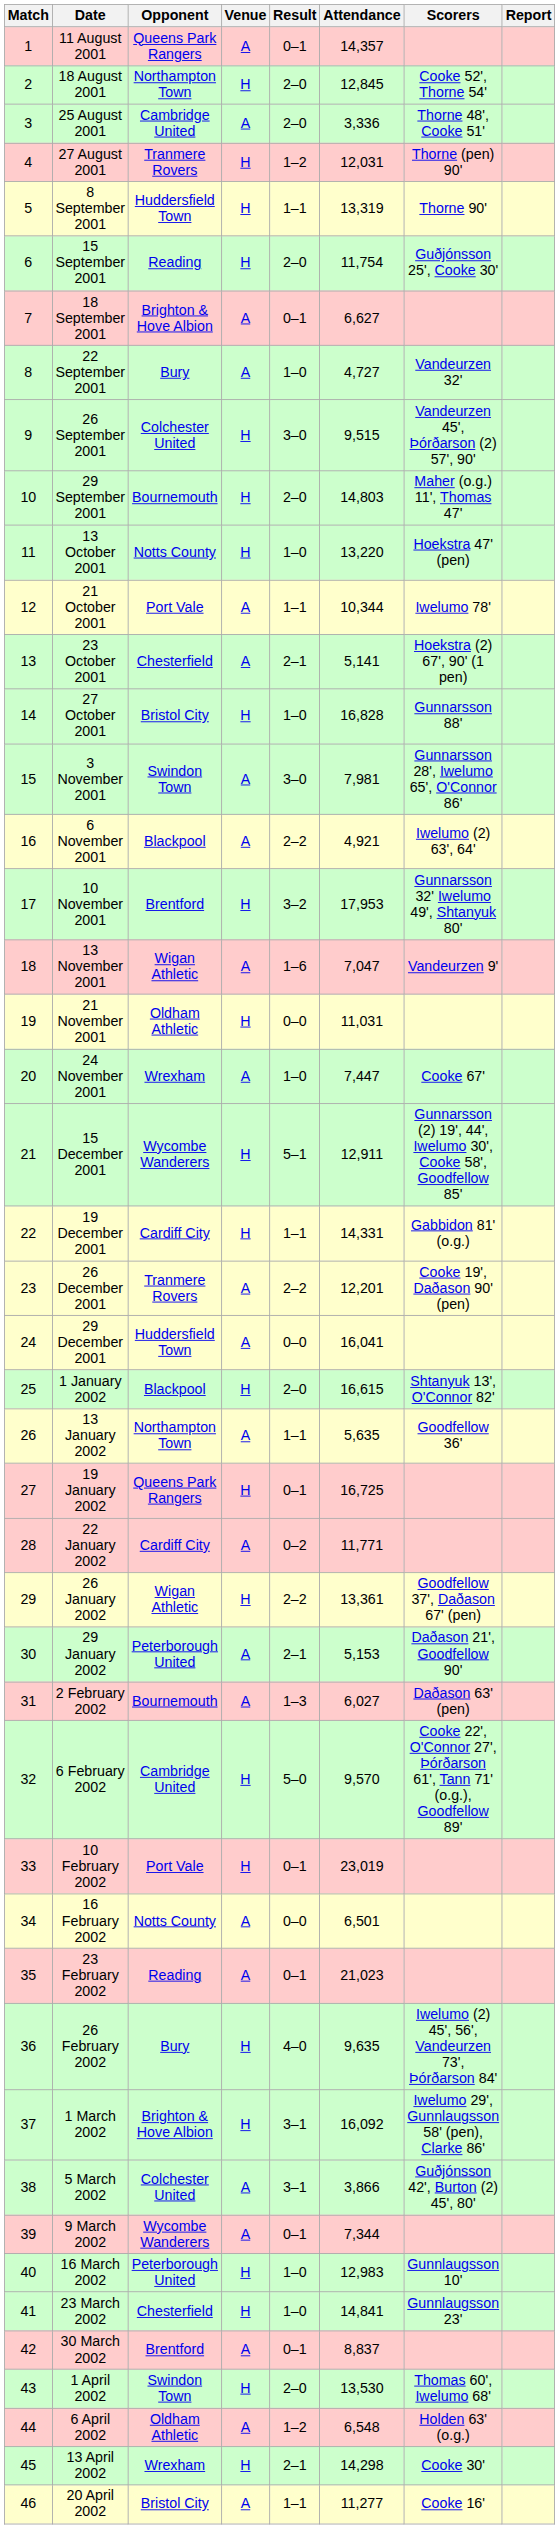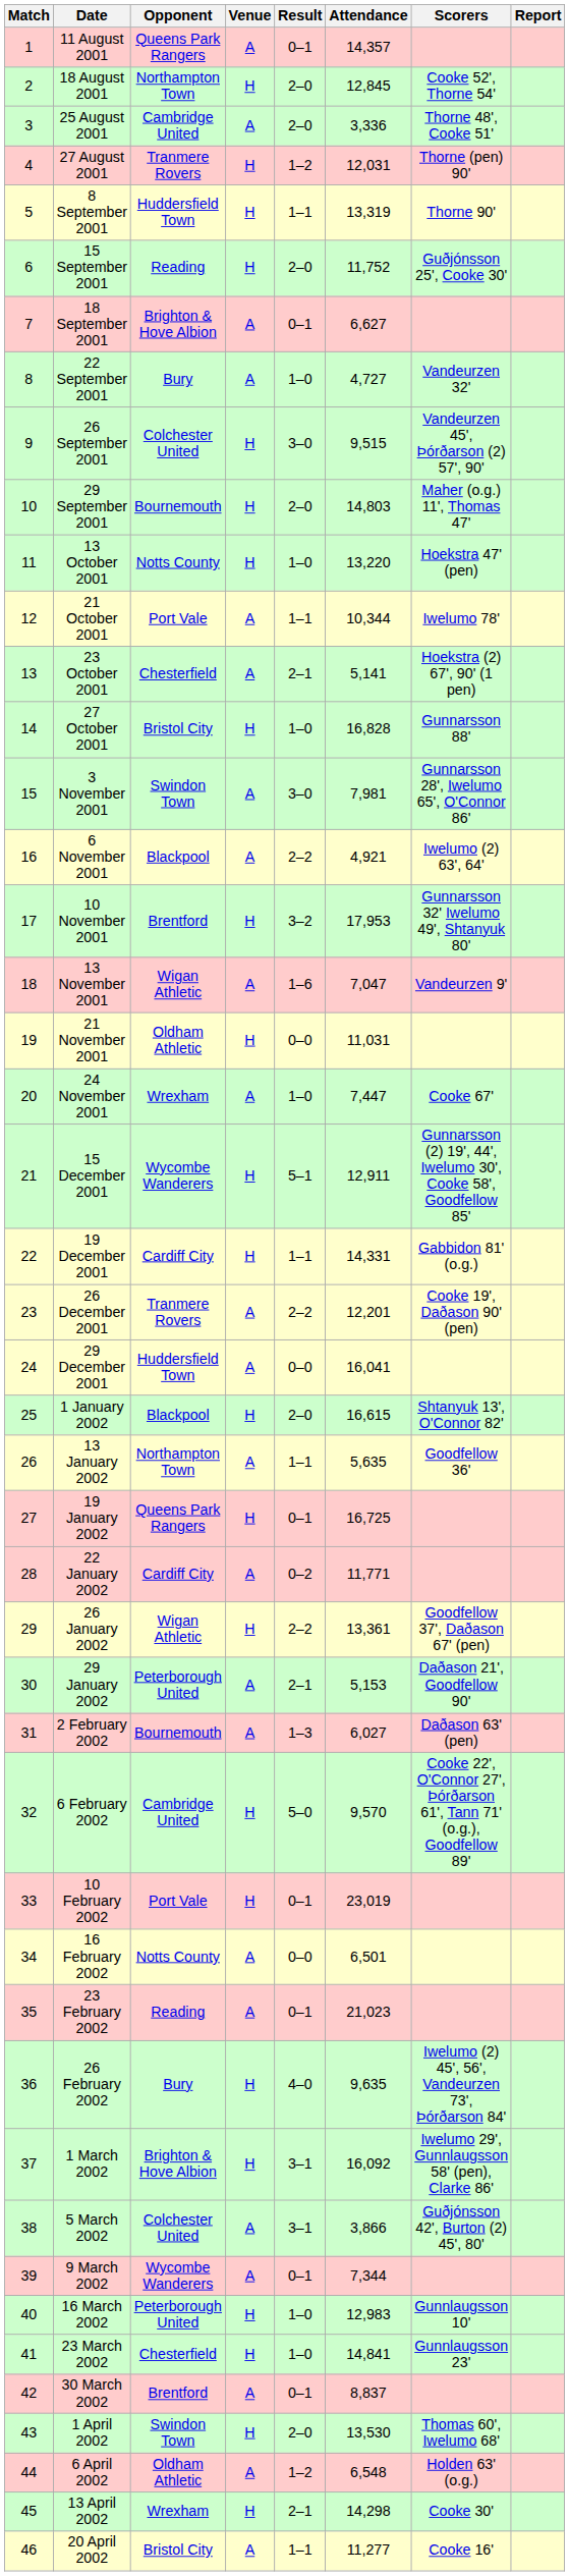 <table class="wikitable" style="text-align:center;">
 <tr>
 <th>Match</th>
 <th>Date</th>
 <th>Opponent</th>
 <th>Venue</th>
 <th>Result</th>
 <th>Attendance</th>
 <th>Scorers</th>
 <th>Report</th>
 </tr>
 <tr style="background:#FFCCCC;">
 <td>1</td>
 <td>11 August 2001</td>
 <td><a href='#'>Queens Park Rangers</a></td>
 <td><a href='#'>A</a></td>
 <td>0–1</td>
 <td>14,357</td>
 <td></td>
 <td></td>
 </tr>
 <tr style="background:#CCFFCC;">
 <td>2</td>
 <td>18 August 2001</td>
 <td><a href='#'>Northampton Town</a></td>
 <td><a href='#'>H</a></td>
 <td>2–0</td>
 <td>12,845</td>
 <td><a href='#'>Cooke</a> 52', <a href='#'>Thorne</a> 54'</td>
 <td></td>
 </tr>
 <tr style="background:#CCFFCC;">
 <td>3</td>
 <td>25 August 2001</td>
 <td><a href='#'>Cambridge United</a></td>
 <td><a href='#'>A</a></td>
 <td>2–0</td>
 <td>3,336</td>
 <td><a href='#'>Thorne</a> 48', <a href='#'>Cooke</a> 51'</td>
 <td></td>
 </tr>
 <tr style="background:#FFCCCC;">
 <td>4</td>
 <td>27 August 2001</td>
 <td><a href='#'>Tranmere Rovers</a></td>
 <td><a href='#'>H</a></td>
 <td>1–2</td>
 <td>12,031</td>
 <td><a href='#'>Thorne</a> (pen) 90'</td>
 <td></td>
 </tr>
 <tr style="background:#FFFFCC;">
 <td>5</td>
 <td>8 September 2001</td>
 <td><a href='#'>Huddersfield Town</a></td>
 <td><a href='#'>H</a></td>
 <td>1–1</td>
 <td>13,319</td>
 <td><a href='#'>Thorne</a> 90'</td>
 <td></td>
 </tr>
 <tr style="background:#CCFFCC;">
 <td>6</td>
 <td>15 September 2001</td>
 <td><a href='#'>Reading</a></td>
 <td><a href='#'>H</a></td>
 <td>2–0</td>
-<td>11,754</td>
+<td>11,752</td>
 <td><a href='#'>Guðjónsson</a> 25', <a href='#'>Cooke</a> 30'</td>
 <td></td>
 </tr>
 <tr style="background:#FFCCCC;">
 <td>7</td>
 <td>18 September 2001</td>
 <td><a href='#'>Brighton & Hove Albion</a></td>
 <td><a href='#'>A</a></td>
 <td>0–1</td>
 <td>6,627</td>
 <td></td>
 <td></td>
 </tr>
 <tr style="background:#CCFFCC;">
 <td>8</td>
 <td>22 September 2001</td>
 <td><a href='#'>Bury</a></td>
 <td><a href='#'>A</a></td>
 <td>1–0</td>
 <td>4,727</td>
 <td><a href='#'>Vandeurzen</a> 32'</td>
 <td></td>
 </tr>
 <tr style="background:#CCFFCC;">
 <td>9</td>
 <td>26 September 2001</td>
 <td><a href='#'>Colchester United</a></td>
 <td><a href='#'>H</a></td>
 <td>3–0</td>
 <td>9,515</td>
 <td><a href='#'>Vandeurzen</a> 45', <a href='#'>Þórðarson</a> (2) 57', 90'</td>
 <td></td>
 </tr>
 <tr style="background:#CCFFCC;">
 <td>10</td>
 <td>29 September 2001</td>
 <td><a href='#'>Bournemouth</a></td>
 <td><a href='#'>H</a></td>
 <td>2–0</td>
 <td>14,803</td>
 <td><a href='#'>Maher</a> (o.g.) 11', <a href='#'>Thomas</a> 47'</td>
 <td></td>
 </tr>
 <tr style="background:#CCFFCC;">
 <td>11</td>
 <td>13 October 2001</td>
 <td><a href='#'>Notts County</a></td>
 <td><a href='#'>H</a></td>
 <td>1–0</td>
 <td>13,220</td>
 <td><a href='#'>Hoekstra</a> 47' (pen)</td>
 <td></td>
 </tr>
 <tr style="background:#FFFFCC;">
 <td>12</td>
 <td>21 October 2001</td>
 <td><a href='#'>Port Vale</a></td>
 <td><a href='#'>A</a></td>
 <td>1–1</td>
 <td>10,344</td>
 <td><a href='#'>Iwelumo</a> 78'</td>
 <td></td>
 </tr>
 <tr style="background:#CCFFCC;">
 <td>13</td>
 <td>23 October 2001</td>
 <td><a href='#'>Chesterfield</a></td>
 <td><a href='#'>A</a></td>
 <td>2–1</td>
 <td>5,141</td>
 <td><a href='#'>Hoekstra</a> (2) 67', 90' (1 pen)</td>
 <td></td>
 </tr>
 <tr style="background:#CCFFCC;">
 <td>14</td>
 <td>27 October 2001</td>
 <td><a href='#'>Bristol City</a></td>
 <td><a href='#'>H</a></td>
 <td>1–0</td>
 <td>16,828</td>
 <td><a href='#'>Gunnarsson</a> 88'</td>
 <td></td>
 </tr>
 <tr style="background:#CCFFCC;">
 <td>15</td>
 <td>3 November 2001</td>
 <td><a href='#'>Swindon Town</a></td>
 <td><a href='#'>A</a></td>
 <td>3–0</td>
 <td>7,981</td>
 <td><a href='#'>Gunnarsson</a> 28', <a href='#'>Iwelumo</a> 65', <a href='#'>O'Connor</a> 86'</td>
 <td></td>
 </tr>
 <tr style="background:#FFFFCC;">
 <td>16</td>
 <td>6 November 2001</td>
 <td><a href='#'>Blackpool</a></td>
 <td><a href='#'>A</a></td>
 <td>2–2</td>
 <td>4,921</td>
 <td><a href='#'>Iwelumo</a> (2) 63', 64'</td>
 <td></td>
 </tr>
 <tr style="background:#CCFFCC;">
 <td>17</td>
 <td>10 November 2001</td>
 <td><a href='#'>Brentford</a></td>
 <td><a href='#'>H</a></td>
 <td>3–2</td>
 <td>17,953</td>
 <td><a href='#'>Gunnarsson</a> 32' <a href='#'>Iwelumo</a> 49', <a href='#'>Shtanyuk</a> 80'</td>
 <td></td>
 </tr>
 <tr style="background:#FFCCCC;">
 <td>18</td>
 <td>13 November 2001</td>
 <td><a href='#'>Wigan Athletic</a></td>
 <td><a href='#'>A</a></td>
 <td>1–6</td>
 <td>7,047</td>
 <td><a href='#'>Vandeurzen</a> 9'</td>
 <td></td>
 </tr>
 <tr style="background:#FFFFCC;">
 <td>19</td>
 <td>21 November 2001</td>
 <td><a href='#'>Oldham Athletic</a></td>
 <td><a href='#'>H</a></td>
 <td>0–0</td>
 <td>11,031</td>
 <td></td>
 <td></td>
 </tr>
 <tr style="background:#CCFFCC;">
 <td>20</td>
 <td>24 November 2001</td>
 <td><a href='#'>Wrexham</a></td>
 <td><a href='#'>A</a></td>
 <td>1–0</td>
 <td>7,447</td>
 <td><a href='#'>Cooke</a> 67'</td>
 <td></td>
 </tr>
 <tr style="background:#CCFFCC;">
 <td>21</td>
 <td>15 December 2001</td>
 <td><a href='#'>Wycombe Wanderers</a></td>
 <td><a href='#'>H</a></td>
 <td>5–1</td>
 <td>12,911</td>
 <td><a href='#'>Gunnarsson</a> (2) 19', 44', <a href='#'>Iwelumo</a> 30', <a href='#'>Cooke</a> 58', <a href='#'>Goodfellow</a> 85'</td>
 <td></td>
 </tr>
 <tr style="background:#FFFFCC;">
 <td>22</td>
 <td>19 December 2001</td>
 <td><a href='#'>Cardiff City</a></td>
 <td><a href='#'>H</a></td>
 <td>1–1</td>
 <td>14,331</td>
 <td><a href='#'>Gabbidon</a> 81' (o.g.)</td>
 <td></td>
 </tr>
 <tr style="background:#FFFFCC;">
 <td>23</td>
 <td>26 December 2001</td>
 <td><a href='#'>Tranmere Rovers</a></td>
 <td><a href='#'>A</a></td>
 <td>2–2</td>
 <td>12,201</td>
 <td><a href='#'>Cooke</a> 19', <a href='#'>Daðason</a> 90' (pen)</td>
 <td></td>
 </tr>
 <tr style="background:#FFFFCC;">
 <td>24</td>
 <td>29 December 2001</td>
 <td><a href='#'>Huddersfield Town</a></td>
 <td><a href='#'>A</a></td>
 <td>0–0</td>
 <td>16,041</td>
 <td></td>
 <td></td>
 </tr>
 <tr style="background:#CCFFCC;">
 <td>25</td>
 <td>1 January 2002</td>
 <td><a href='#'>Blackpool</a></td>
 <td><a href='#'>H</a></td>
 <td>2–0</td>
 <td>16,615</td>
 <td><a href='#'>Shtanyuk</a> 13', <a href='#'>O'Connor</a> 82'</td>
 <td></td>
 </tr>
 <tr style="background:#FFFFCC;">
 <td>26</td>
 <td>13 January 2002</td>
 <td><a href='#'>Northampton Town</a></td>
 <td><a href='#'>A</a></td>
 <td>1–1</td>
 <td>5,635</td>
 <td><a href='#'>Goodfellow</a> 36'</td>
 <td></td>
 </tr>
 <tr style="background:#FFCCCC;">
 <td>27</td>
 <td>19 January 2002</td>
 <td><a href='#'>Queens Park Rangers</a></td>
 <td><a href='#'>H</a></td>
 <td>0–1</td>
 <td>16,725</td>
 <td></td>
 <td></td>
 </tr>
 <tr style="background:#FFCCCC;">
 <td>28</td>
 <td>22 January 2002</td>
 <td><a href='#'>Cardiff City</a></td>
 <td><a href='#'>A</a></td>
 <td>0–2</td>
 <td>11,771</td>
 <td></td>
 <td></td>
 </tr>
 <tr style="background:#FFFFCC;">
 <td>29</td>
 <td>26 January 2002</td>
 <td><a href='#'>Wigan Athletic</a></td>
 <td><a href='#'>H</a></td>
 <td>2–2</td>
 <td>13,361</td>
 <td><a href='#'>Goodfellow</a> 37', <a href='#'>Daðason</a> 67' (pen)</td>
 <td></td>
 </tr>
 <tr style="background:#CCFFCC;">
 <td>30</td>
 <td>29 January 2002</td>
 <td><a href='#'>Peterborough United</a></td>
 <td><a href='#'>A</a></td>
 <td>2–1</td>
 <td>5,153</td>
 <td><a href='#'>Daðason</a> 21', <a href='#'>Goodfellow</a> 90'</td>
 <td></td>
 </tr>
 <tr style="background:#FFCCCC;">
 <td>31</td>
 <td>2 February 2002</td>
 <td><a href='#'>Bournemouth</a></td>
 <td><a href='#'>A</a></td>
 <td>1–3</td>
 <td>6,027</td>
 <td><a href='#'>Daðason</a> 63' (pen)</td>
 <td></td>
 </tr>
 <tr style="background:#CCFFCC;">
 <td>32</td>
 <td>6 February 2002</td>
 <td><a href='#'>Cambridge United</a></td>
 <td><a href='#'>H</a></td>
 <td>5–0</td>
 <td>9,570</td>
 <td><a href='#'>Cooke</a> 22', <a href='#'>O'Connor</a> 27', <a href='#'>Þórðarson</a> 61', <a href='#'>Tann</a> 71' (o.g.), <a href='#'>Goodfellow</a> 89'</td>
 <td></td>
 </tr>
 <tr style="background:#FFCCCC;">
 <td>33</td>
 <td>10 February 2002</td>
 <td><a href='#'>Port Vale</a></td>
 <td><a href='#'>H</a></td>
 <td>0–1</td>
 <td>23,019</td>
 <td></td>
 <td></td>
 </tr>
 <tr style="background:#FFFFCC;">
 <td>34</td>
 <td>16 February 2002</td>
 <td><a href='#'>Notts County</a></td>
 <td><a href='#'>A</a></td>
 <td>0–0</td>
 <td>6,501</td>
 <td></td>
 <td></td>
 </tr>
 <tr style="background:#FFCCCC;">
 <td>35</td>
 <td>23 February 2002</td>
 <td><a href='#'>Reading</a></td>
 <td><a href='#'>A</a></td>
 <td>0–1</td>
 <td>21,023</td>
 <td></td>
 <td></td>
 </tr>
 <tr style="background:#CCFFCC;">
 <td>36</td>
 <td>26 February 2002</td>
 <td><a href='#'>Bury</a></td>
 <td><a href='#'>H</a></td>
 <td>4–0</td>
 <td>9,635</td>
 <td><a href='#'>Iwelumo</a> (2) 45', 56', <a href='#'>Vandeurzen</a> 73', <a href='#'>Þórðarson</a> 84'</td>
 <td></td>
 </tr>
 <tr style="background:#CCFFCC;">
 <td>37</td>
 <td>1 March 2002</td>
 <td><a href='#'>Brighton & Hove Albion</a></td>
 <td><a href='#'>H</a></td>
 <td>3–1</td>
 <td>16,092</td>
 <td><a href='#'>Iwelumo</a> 29', <a href='#'>Gunnlaugsson</a> 58' (pen), <a href='#'>Clarke</a> 86'</td>
 <td></td>
 </tr>
 <tr style="background:#CCFFCC;">
 <td>38</td>
 <td>5 March 2002</td>
 <td><a href='#'>Colchester United</a></td>
 <td><a href='#'>A</a></td>
 <td>3–1</td>
 <td>3,866</td>
 <td><a href='#'>Guðjónsson</a> 42', <a href='#'>Burton</a> (2) 45', 80'</td>
 <td></td>
 </tr>
 <tr style="background:#FFCCCC;">
 <td>39</td>
 <td>9 March 2002</td>
 <td><a href='#'>Wycombe Wanderers</a></td>
 <td><a href='#'>A</a></td>
 <td>0–1</td>
 <td>7,344</td>
 <td></td>
 <td></td>
 </tr>
 <tr style="background:#CCFFCC;">
 <td>40</td>
 <td>16 March 2002</td>
 <td><a href='#'>Peterborough United</a></td>
 <td><a href='#'>H</a></td>
 <td>1–0</td>
 <td>12,983</td>
 <td><a href='#'>Gunnlaugsson</a> 10'</td>
 <td></td>
 </tr>
 <tr style="background:#CCFFCC;">
 <td>41</td>
 <td>23 March 2002</td>
 <td><a href='#'>Chesterfield</a></td>
 <td><a href='#'>H</a></td>
 <td>1–0</td>
 <td>14,841</td>
 <td><a href='#'>Gunnlaugsson</a> 23'</td>
 <td></td>
 </tr>
 <tr style="background:#FFCCCC;">
 <td>42</td>
 <td>30 March 2002</td>
 <td><a href='#'>Brentford</a></td>
 <td><a href='#'>A</a></td>
 <td>0–1</td>
 <td>8,837</td>
 <td></td>
 <td></td>
 </tr>
 <tr style="background:#CCFFCC;">
 <td>43</td>
 <td>1 April 2002</td>
 <td><a href='#'>Swindon Town</a></td>
 <td><a href='#'>H</a></td>
 <td>2–0</td>
 <td>13,530</td>
 <td><a href='#'>Thomas</a> 60', <a href='#'>Iwelumo</a> 68'</td>
 <td></td>
 </tr>
 <tr style="background:#FFCCCC;">
 <td>44</td>
 <td>6 April 2002</td>
 <td><a href='#'>Oldham Athletic</a></td>
 <td><a href='#'>A</a></td>
 <td>1–2</td>
 <td>6,548</td>
 <td><a href='#'>Holden</a> 63' (o.g.)</td>
 <td></td>
 </tr>
 <tr style="background:#CCFFCC;">
 <td>45</td>
 <td>13 April 2002</td>
 <td><a href='#'>Wrexham</a></td>
 <td><a href='#'>H</a></td>
 <td>2–1</td>
 <td>14,298</td>
 <td><a href='#'>Cooke</a> 30'</td>
 <td></td>
 </tr>
 <tr style="background:#FFFFCC;">
 <td>46</td>
 <td>20 April 2002</td>
 <td><a href='#'>Bristol City</a></td>
 <td><a href='#'>A</a></td>
 <td>1–1</td>
 <td>11,277</td>
 <td><a href='#'>Cooke</a> 16'</td>
 <td></td>
 </tr>
 </table>
